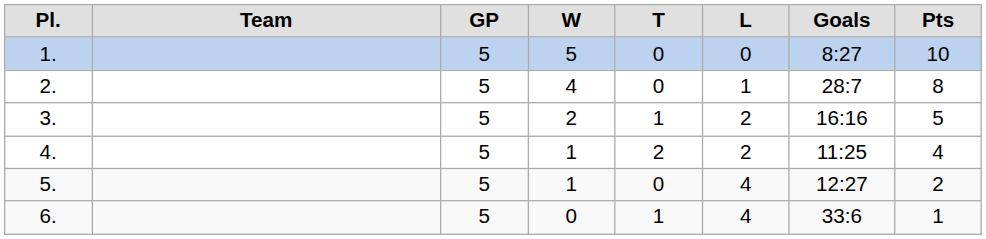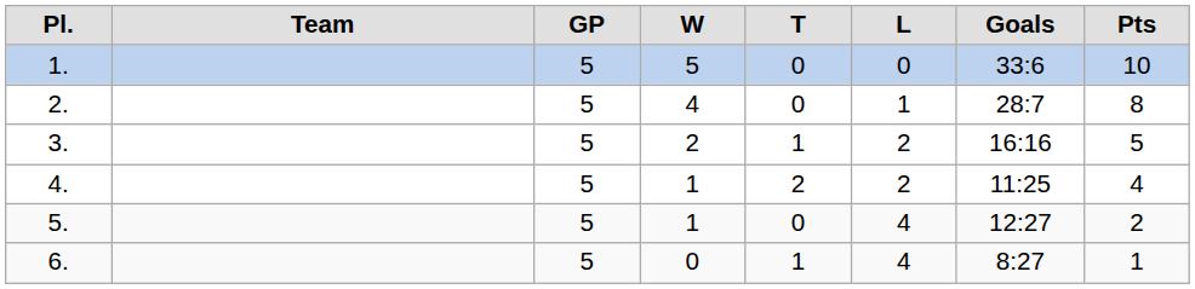 <table class="wikitable" width="60%">
 <tr style="font-weight:bold; background-color:#e0e0e0;" align="center" |>
 <td width="5%">Pl.</td>
 <td width="20%">Team</td>
 <td width="5%">GP</td>
 <td width="5%">W</td>
 <td width="5%">T</td>
 <td width="5%">L</td>
 <td width="5%">Goals</td>
 <td width="5%">Pts</td>
 </tr>
 <tr align="center" bgcolor="#BCD2EE">
 <td>1.</td>
 <td align="left"></td>
 <td>5</td>
 <td>5</td>
 <td>0</td>
 <td>0</td>
-<td>8:27</td>
+<td>33:6</td>
 <td>10</td>
 </tr>
 <tr align="center" bgcolor="#FFFFFF">
 <td>2.</td>
 <td align="left"></td>
 <td>5</td>
 <td>4</td>
 <td>0</td>
 <td>1</td>
 <td>28:7</td>
 <td>8</td>
 </tr>
 <tr align="center" bgcolor="#FFFFFF">
 <td>3.</td>
 <td align="left"></td>
 <td>5</td>
 <td>2</td>
 <td>1</td>
 <td>2</td>
 <td>16:16</td>
 <td>5</td>
 </tr>
 <tr align="center" bgcolor="#FFFFFF">
 <td>4.</td>
 <td align="left"></td>
 <td>5</td>
 <td>1</td>
 <td>2</td>
 <td>2</td>
 <td>11:25</td>
 <td>4</td>
 </tr>
 <tr align="center">
 <td>5.</td>
 <td align="left"></td>
 <td>5</td>
 <td>1</td>
 <td>0</td>
 <td>4</td>
 <td>12:27</td>
 <td>2</td>
 </tr>
 <tr align="center">
 <td>6.</td>
 <td align="left"></td>
 <td>5</td>
 <td>0</td>
 <td>1</td>
 <td>4</td>
-<td>33:6</td>
+<td>8:27</td>
 <td>1</td>
 </tr>
 </table>
